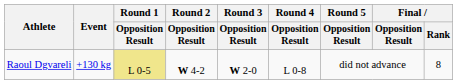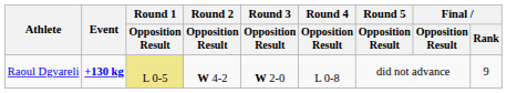 <table class="wikitable" style="font-size:90%">
 <tr>
 <th rowspan="2">Athlete</th>
 <th rowspan="2">Event</th>
 <th>Round 1</th>
 <th>Round 2</th>
 <th>Round 3</th>
 <th>Round 4</th>
 <th>Round 5</th>
 <th colspan=2>Final / </th>
 </tr>
 <tr style="font-size: 95%">
 <th>Opposition<br>Result</th>
 <th>Opposition<br>Result</th>
 <th>Opposition<br>Result</th>
 <th>Opposition<br>Result</th>
 <th>Opposition<br>Result</th>
 <th>Opposition<br>Result</th>
 <th>Rank</th>
 </tr>
 <tr align=center>
 <td align=left><a href='#'>Raoul Dgvareli</a></td>
-<td align=left><a href='#'>+130 kg</a></td>
+<td align=left><strong><a href='#'>+130 kg</a></strong></td>
 <td style="background: khaki;"><br> L 0-5</td>
 <td><br> <strong>W</strong> 4-2</td>
 <td><br> <strong>W</strong> 2-0</td>
 <td><br> L 0-8</td>
 <td colspan=2>did not advance</td>
-<td>8</td>
+<td>9</td>
 </tr>
 </table>
